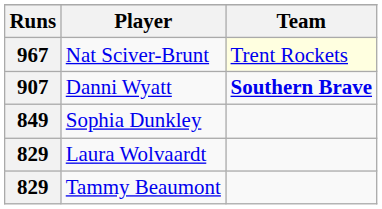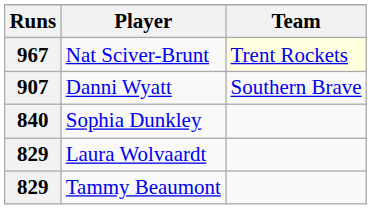 <table class="wikitable">
 <tr>
 </tr>
 <tr>
 <th>Runs</th>
 <th>Player</th>
 <th>Team</th>
 </tr>
 <tr>
 <th>967 </th>
 <td><a href='#'>Nat Sciver-Brunt</a></td>
 <td style="background: lightyellow;"><a href='#'>Trent Rockets</a></td>
 </tr>
 <tr>
 <th>907 </th>
 <td><a href='#'>Danni Wyatt</a></td>
-<td><strong><a href='#'>Southern Brave</a></strong></td>
+<td><a href='#'>Southern Brave</a></td>
 </tr>
 <tr>
-<th>849 </th>
+<th>840 </th>
 <td><a href='#'>Sophia Dunkley</a></td>
 <td></td>
 </tr>
 <tr>
 <th>829 </th>
 <td><a href='#'>Laura Wolvaardt</a></td>
 <td></td>
 </tr>
 <tr>
 <th>829 </th>
 <td><a href='#'>Tammy Beaumont</a></td>
 <td></td>
 </tr>
 </table>
